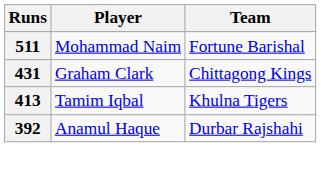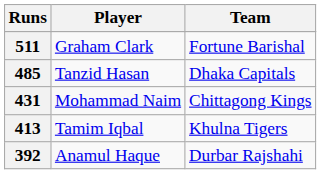 <table class="wikitable" style="text-align:center;">
 <tr>
 <th>Runs</th>
 <th>Player</th>
 <th>Team</th>
 </tr>
 <tr>
 </tr>
 <tr>
 <th>511</th>
-<td style="text-align: left;"><a href='#'>Mohammad Naim</a></td>
+<td style="text-align: left;"><a href='#'>Graham Clark</a></td>
 <td style="text-align: left;"><a href='#'>Fortune Barishal</a></td>
 </tr>
 <tr>
+<th>485</th>
+<td style="text-align: left;"><a href='#'>Tanzid Hasan</a></td>
+<td style="text-align: left;"><a href='#'>Dhaka Capitals</a></td>
+</tr>
+<tr>
 <th>431</th>
-<td style="text-align: left;"><a href='#'>Graham Clark</a></td>
+<td style="text-align: left;"><a href='#'>Mohammad Naim</a></td>
 <td style="text-align: left;"><a href='#'>Chittagong Kings</a></td>
 </tr>
 <tr>
 <th>413</th>
 <td style="text-align: left;"><a href='#'>Tamim Iqbal</a></td>
 <td style="text-align: left;"><a href='#'>Khulna Tigers</a></td>
 </tr>
 <tr>
 <th>392</th>
 <td style="text-align: left;"><a href='#'>Anamul Haque</a></td>
 <td style="text-align: left;"><a href='#'>Durbar Rajshahi</a></td>
 </tr>
 </table>
